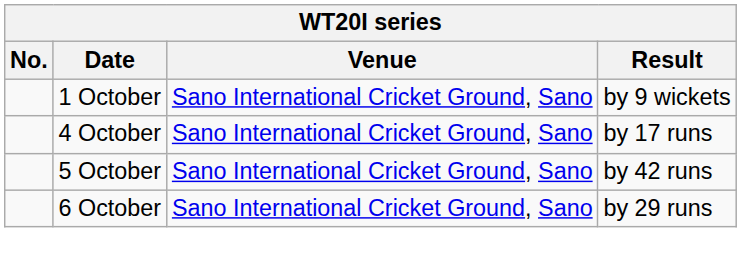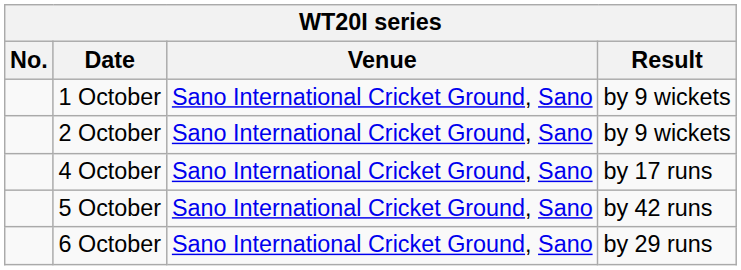 <table class="wikitable">
 <tr>
 <th colspan="4">WT20I series</th>
 </tr>
 <tr>
 <th>No.</th>
 <th>Date</th>
 <th>Venue</th>
 <th>Result</th>
 </tr>
 <tr>
 <td></td>
 <td>1 October</td>
+<td><a href='#'>Sano International Cricket Ground</a>, <a href='#'>Sano</a></td>
+<td> by 9 wickets</td>
+</tr>
+<tr>
+<td></td>
+<td>2 October</td>
 <td><a href='#'>Sano International Cricket Ground</a>, <a href='#'>Sano</a></td>
 <td> by 9 wickets</td>
 </tr>
 <tr>
 <td></td>
 <td>4 October</td>
 <td><a href='#'>Sano International Cricket Ground</a>, <a href='#'>Sano</a></td>
 <td> by 17 runs</td>
 </tr>
 <tr>
 <td></td>
 <td>5 October</td>
 <td><a href='#'>Sano International Cricket Ground</a>, <a href='#'>Sano</a></td>
 <td> by 42 runs</td>
 </tr>
 <tr>
 <td></td>
 <td>6 October</td>
 <td><a href='#'>Sano International Cricket Ground</a>, <a href='#'>Sano</a></td>
 <td> by 29 runs</td>
 </tr>
 </table>
